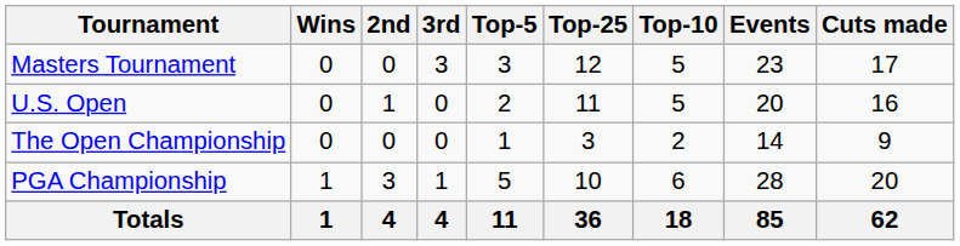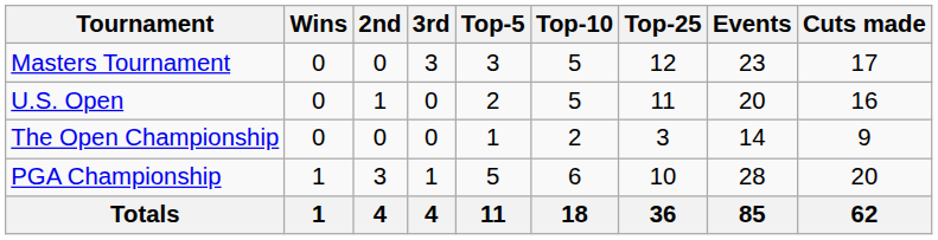 <table class=wikitable style=text-align:center>
 <tr>
 <th>Tournament</th>
 <th>Wins</th>
 <th>2nd</th>
 <th>3rd</th>
 <th>Top-5</th>
+<th>Top-10</th>
 <th>Top-25</th>
-<th>Top-10</th>
 <th>Events</th>
 <th>Cuts made</th>
 </tr>
 <tr>
 <td align=left><a href='#'>Masters Tournament</a></td>
 <td>0</td>
 <td>0</td>
 <td>3</td>
 <td>3</td>
+<td>5</td>
 <td>12</td>
-<td>5</td>
 <td>23</td>
 <td>17</td>
 </tr>
 <tr>
 <td align=left><a href='#'>U.S. Open</a></td>
 <td>0</td>
 <td>1</td>
 <td>0</td>
 <td>2</td>
+<td>5</td>
 <td>11</td>
-<td>5</td>
 <td>20</td>
 <td>16</td>
 </tr>
 <tr>
 <td align=left><a href='#'>The Open Championship</a></td>
 <td>0</td>
 <td>0</td>
 <td>0</td>
 <td>1</td>
+<td>2</td>
 <td>3</td>
-<td>2</td>
 <td>14</td>
 <td>9</td>
 </tr>
 <tr>
 <td align=left><a href='#'>PGA Championship</a></td>
 <td>1</td>
 <td>3</td>
 <td>1</td>
 <td>5</td>
+<td>6</td>
 <td>10</td>
-<td>6</td>
 <td>28</td>
 <td>20</td>
 </tr>
 <tr>
 <th>Totals</th>
 <th>1</th>
 <th>4</th>
 <th>4</th>
 <th>11</th>
+<th>18</th>
 <th>36</th>
-<th>18</th>
 <th>85</th>
 <th>62</th>
 </tr>
 </table>
